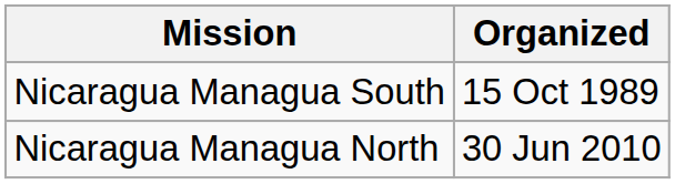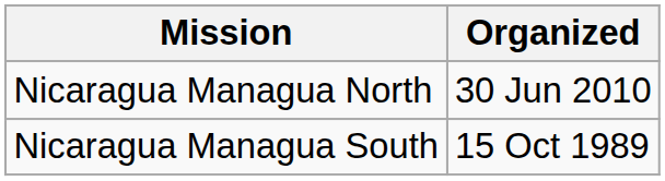 <table class="wikitable">
 <tr>
 <th>Mission</th>
 <th>Organized</th>
 </tr>
 <tr>
+<td>Nicaragua Managua North</td>
+<td>30 Jun 2010</td>
+</tr>
+<tr>
 <td>Nicaragua Managua South</td>
 <td>15 Oct 1989</td>
 </tr>
-<tr>
-<td>Nicaragua Managua North</td>
-<td>30 Jun 2010</td>
-</tr>
 </table>
